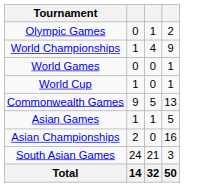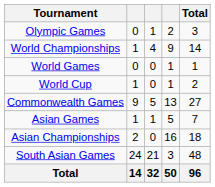 <table class="wikitable sortable" style="text-align:center">
 <tr>
 <th>Tournament</th>
 <th></th>
 <th></th>
 <th></th>
+<th>Total</th>
 </tr>
 <tr>
 <td><a href='#'>Olympic Games</a></td>
 <td>0</td>
 <td>1</td>
 <td>2</td>
+<td>3</td>
 </tr>
 <tr>
 <td><a href='#'>World Championships</a></td>
 <td>1</td>
 <td>4</td>
 <td>9</td>
+<td>14</td>
 </tr>
 <tr>
 <td><a href='#'>World Games</a></td>
 <td>0</td>
 <td>0</td>
+<td>1</td>
 <td>1</td>
 </tr>
 <tr>
 <td><a href='#'>World Cup</a></td>
 <td>1</td>
 <td>0</td>
 <td>1</td>
+<td>2</td>
 </tr>
 <tr>
 <td><a href='#'>Commonwealth Games</a></td>
 <td>9</td>
 <td>5</td>
 <td>13</td>
+<td>27</td>
 </tr>
 <tr>
 <td><a href='#'>Asian Games</a></td>
 <td>1</td>
 <td>1</td>
 <td>5</td>
+<td>7</td>
 </tr>
 <tr>
 <td><a href='#'>Asian Championships</a></td>
 <td>2</td>
 <td>0</td>
 <td>16</td>
+<td>18</td>
 </tr>
 <tr>
 <td><a href='#'>South Asian Games</a></td>
 <td>24</td>
 <td>21</td>
 <td>3</td>
+<td>48</td>
 </tr>
 <tr>
 <th>Total</th>
 <th>14</th>
 <th>32</th>
 <th>50</th>
+<th>96</th>
 </tr>
 </table>
